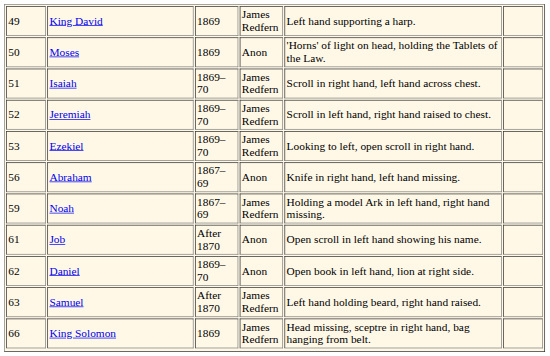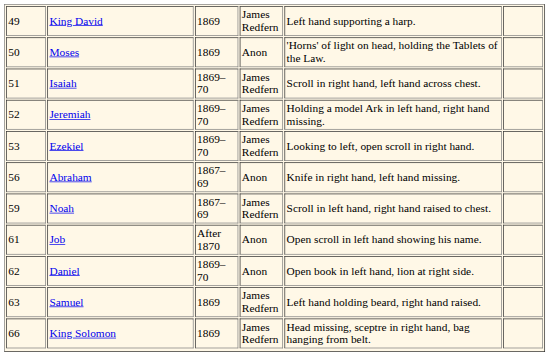 <table border="1" cellpadding="2" style="background:#fff8e7">
 <tr>
 <td width="50pt">49</td>
 <td width="200pt"><a href='#'>King David</a></td>
 <td width="55pt">1869</td>
 <td width="55pt">James Redfern</td>
 <td width="300pt">Left hand supporting a harp.</td>
 <td width="50pt"></td>
 </tr>
 <tr>
 <td>50</td>
 <td><a href='#'>Moses</a></td>
 <td>1869</td>
 <td>Anon</td>
 <td>'Horns' of light on head, holding the Tablets of the Law.</td>
 <td></td>
 </tr>
 <tr>
 <td>51</td>
 <td><a href='#'>Isaiah</a></td>
 <td>1869–70</td>
 <td>James Redfern</td>
 <td>Scroll in right hand, left hand across chest.</td>
 <td></td>
 </tr>
 <tr>
 <td>52</td>
 <td><a href='#'>Jeremiah</a></td>
 <td>1869–70</td>
 <td>James Redfern</td>
-<td>Scroll in left hand, right hand raised to chest.</td>
+<td>Holding a model Ark in left hand, right hand missing.</td>
 <td></td>
 </tr>
 <tr>
 <td>53</td>
 <td><a href='#'>Ezekiel</a></td>
 <td>1869–70</td>
 <td>James Redfern</td>
 <td>Looking to left, open scroll in right hand.</td>
 <td></td>
 </tr>
 <tr>
 <td>56</td>
 <td><a href='#'>Abraham</a></td>
 <td>1867–69</td>
 <td>Anon</td>
 <td>Knife in right hand, left hand missing.</td>
 <td></td>
 </tr>
 <tr>
 <td>59</td>
 <td><a href='#'>Noah</a></td>
 <td>1867–69</td>
 <td>James Redfern</td>
-<td>Holding a model Ark in left hand, right hand missing.</td>
+<td>Scroll in left hand, right hand raised to chest.</td>
 <td></td>
 </tr>
 <tr>
 <td>61</td>
 <td><a href='#'>Job</a></td>
 <td>After 1870</td>
 <td>Anon</td>
 <td>Open scroll in left hand showing his name.</td>
 <td></td>
 </tr>
 <tr>
 <td>62</td>
 <td><a href='#'>Daniel</a></td>
 <td>1869–70</td>
 <td>Anon</td>
 <td>Open book in left hand, lion at right side.</td>
 <td></td>
 </tr>
 <tr>
 <td>63</td>
 <td><a href='#'>Samuel</a></td>
-<td>After 1870</td>
+<td>1869</td>
 <td>James Redfern</td>
 <td>Left hand holding beard, right hand raised.</td>
 <td></td>
 </tr>
 <tr>
 <td>66</td>
 <td><a href='#'>King Solomon</a></td>
 <td>1869</td>
 <td>James Redfern</td>
 <td>Head missing, sceptre in right hand, bag hanging from belt.</td>
 <td></td>
 </tr>
 <tr>
 </tr>
 </table>
